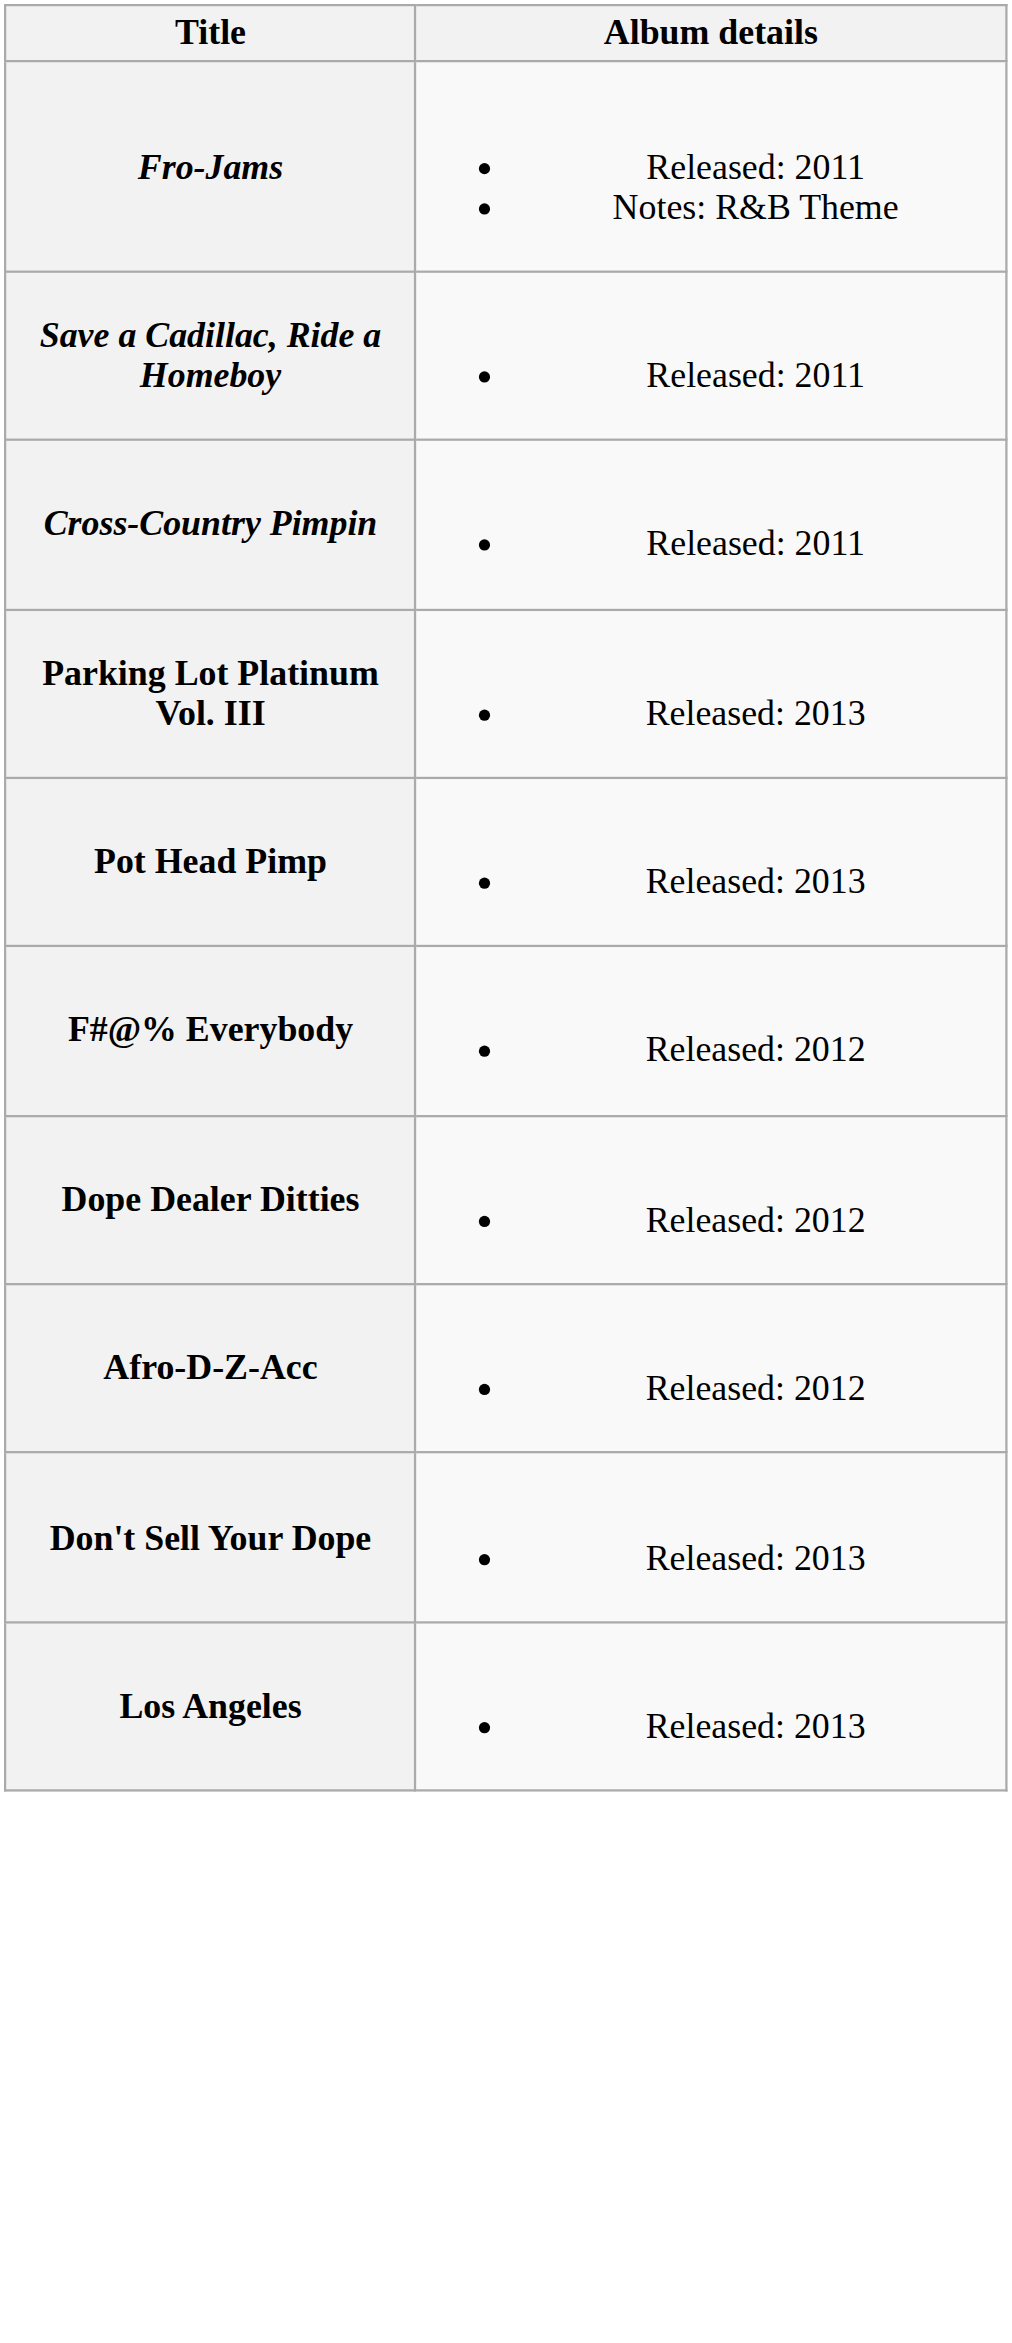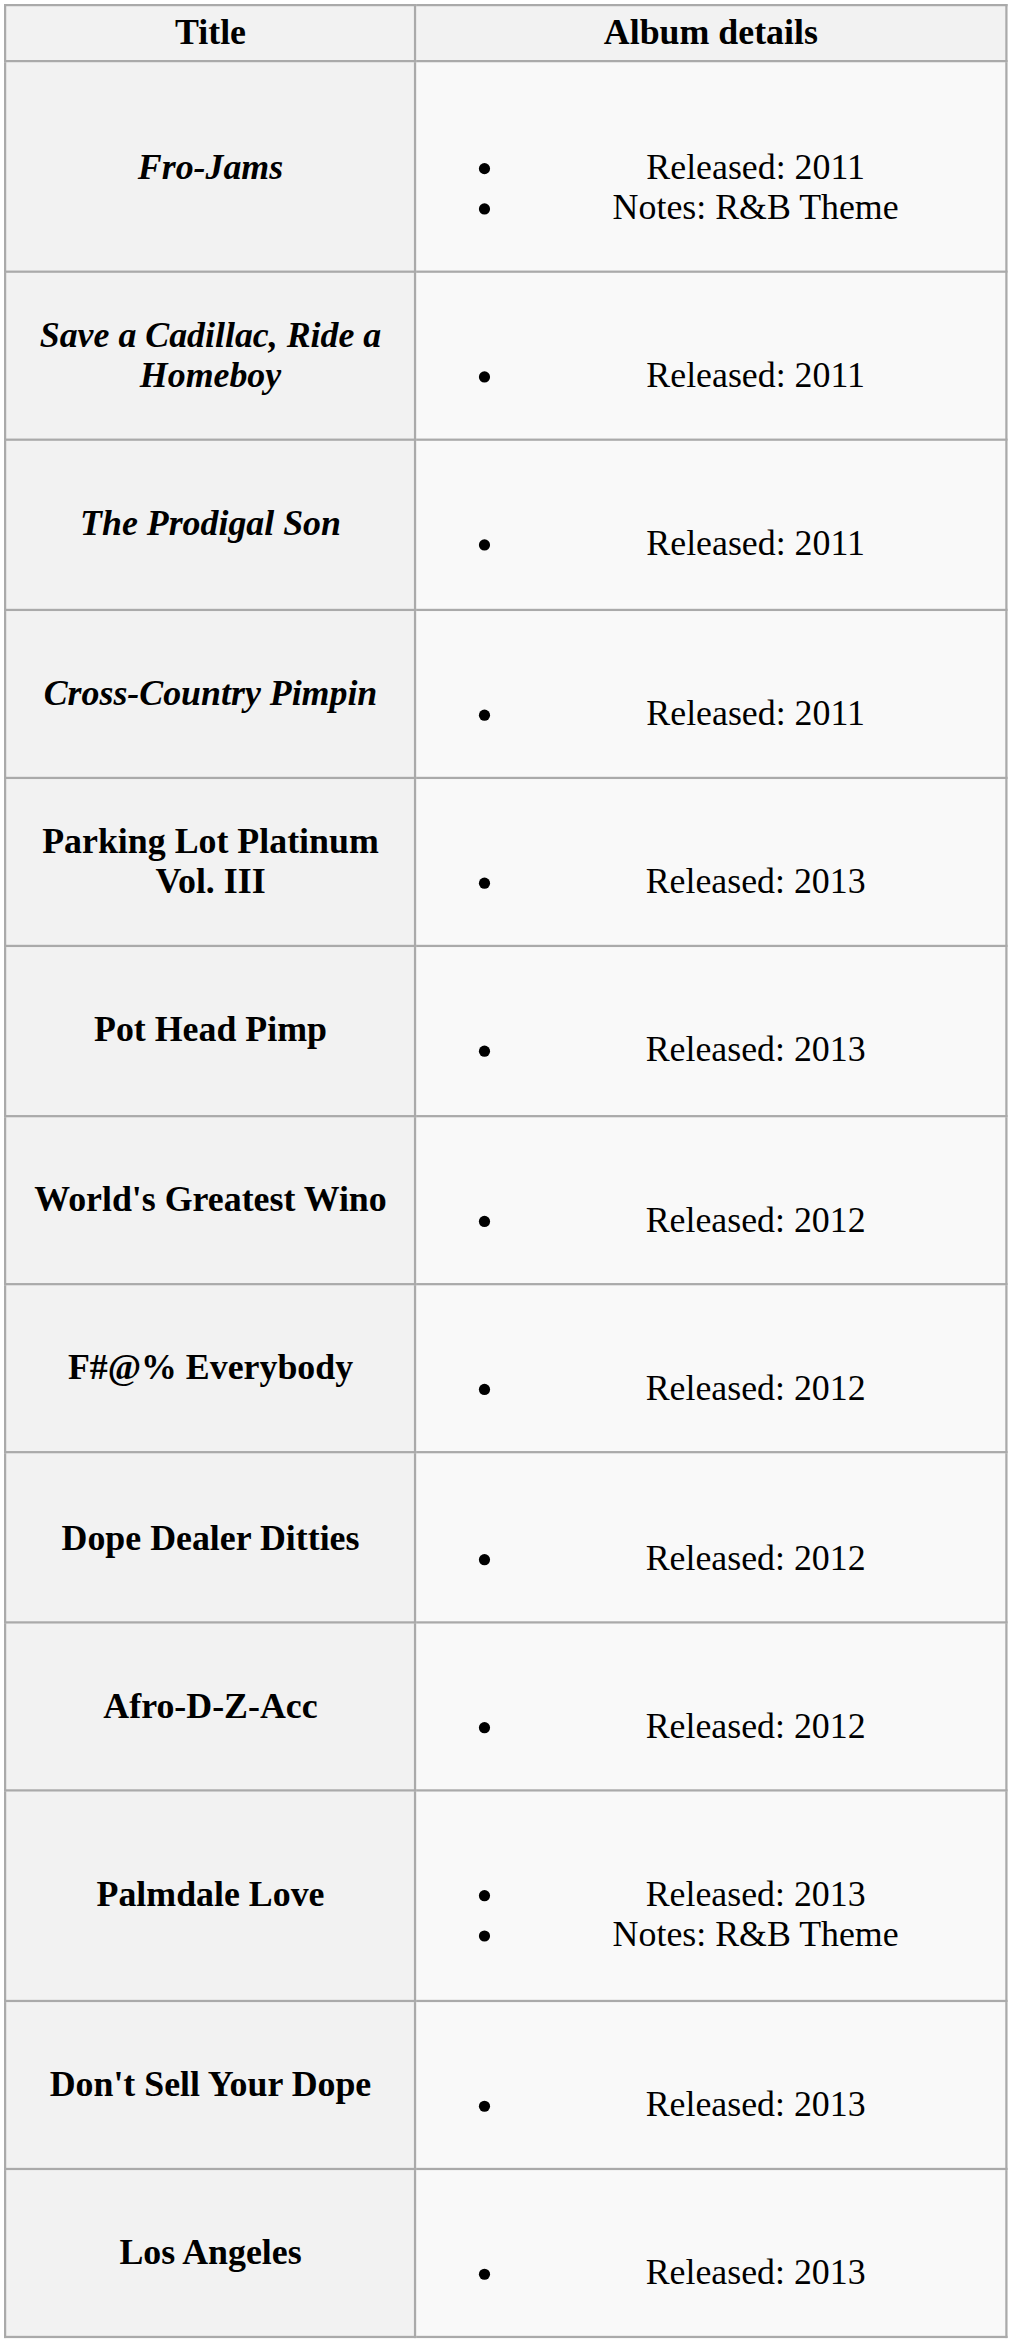 <table class="wikitable plainrowheaders" style="text-align:center;">
 <tr>
 <th scope="col" style="width:11em;">Title</th>
 <th scope="col" style="width:16em;">Album details</th>
 </tr>
 <tr>
 <th scope="row"><em>Fro-Jams</em></th>
 <td><br><ul><li>Released: 2011</li><li>Notes: R&B Theme</li></ul></td>
 </tr>
 <tr>
 <th scope="row"><em>Save a Cadillac, Ride a Homeboy</em></th>
+<td><br><ul><li>Released: 2011</li></ul></td>
+</tr>
+<tr>
+<th scope="row"><em>The Prodigal Son</em></th>
 <td><br><ul><li>Released: 2011</li></ul></td>
 </tr>
 <tr>
 <th scope="row"><em>Cross-Country Pimpin<strong></th>
 <td><br><ul><li>Released: 2011</li></ul></td>
 </tr>
 <tr>
 <th scope="row"></em>Parking Lot Platinum Vol. III<em></th>
 <td><br><ul><li>Released: 2013</li></ul></td>
 </tr>
 <tr>
 <th scope="row"></em>Pot Head Pimp<em></th>
 <td><br><ul><li>Released: 2013</li></ul></td>
 </tr>
 <tr>
+<th scope="row"></em>World's Greatest Wino<em></th>
+<td><br><ul><li>Released: 2012</li></ul></td>
+</tr>
+<tr>
 <th scope="row"></em>F#@% Everybody<em></th>
 <td><br><ul><li>Released: 2012</li></ul></td>
 </tr>
 <tr>
 <th scope="row"></em>Dope Dealer Ditties<em></th>
 <td><br><ul><li>Released: 2012</li></ul></td>
 </tr>
 <tr>
 <th scope="row"></em>Afro-D-Z-Acc<em></th>
 <td><br><ul><li>Released: 2012</li></ul></td>
 </tr>
 <tr>
+<th scope="row"></em>Palmdale Love<em></th>
+<td><br><ul><li>Released: 2013</li><li>Notes: R&B Theme</li></ul></td>
+</tr>
+<tr>
 <th scope="row"></em>Don't Sell Your Dope<em></th>
 <td><br><ul><li>Released: 2013</li></ul></td>
 </tr>
 <tr>
 <th scope="row"></em>Los Angeles<em></th>
 <td><br><ul><li>Released: 2013</li></ul></td>
 </tr>
 </table>
